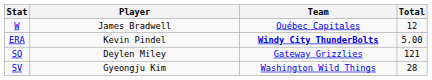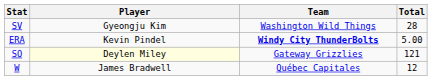 <table class="wikitable"  style="width:50%; text-align:center;">
 <tr>
 <th style="width:5%;">Stat</th>
 <th style="width:55%;">Player</th>
 <th style="width:55%;">Team</th>
 <th style="width:5%;">Total</th>
 </tr>
 <tr>
-<td><a href='#'>W</a></td>
-<td>James Bradwell</td>
-<td><a href='#'>Québec Capitales</a></td>
-<td>12</td>
+<td><a href='#'>SV</a></td>
+<td>Gyeongju Kim</td>
+<td><a href='#'>Washington Wild Things</a></td>
+<td>28</td>
 </tr>
 <tr>
 <td><a href='#'>ERA</a></td>
 <td>Kevin Pindel</td>
 <td><strong><a href='#'>Windy City ThunderBolts</a></strong></td>
 <td>5.00</td>
 </tr>
 <tr>
 <td><a href='#'>SO</a></td>
-<td>Deylen Miley</td>
+<td style="background: lightyellow;">Deylen Miley</td>
 <td><a href='#'>Gateway Grizzlies</a></td>
 <td>121</td>
 </tr>
 <tr>
-<td><a href='#'>SV</a></td>
-<td>Gyeongju Kim</td>
-<td><a href='#'>Washington Wild Things</a></td>
-<td>28</td>
+<td><a href='#'>W</a></td>
+<td>James Bradwell</td>
+<td><a href='#'>Québec Capitales</a></td>
+<td>12</td>
 </tr>
 </table>
